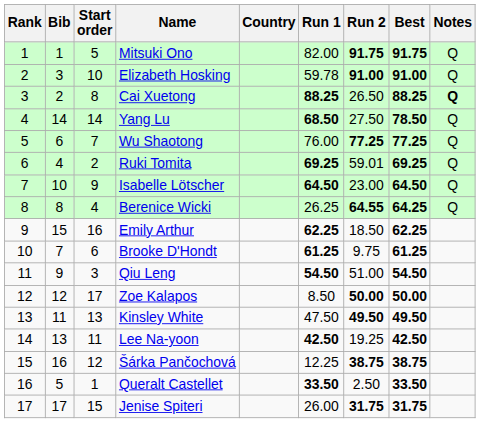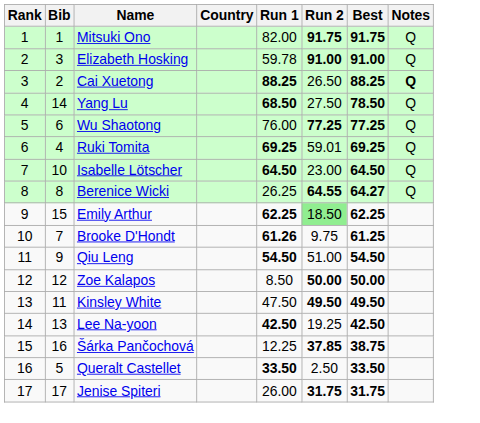 <table class="wikitable sortable" style="text-align:center">
 <tr>
 <th>Rank</th>
 <th>Bib</th>
-<th>Start<br>order</th>
 <th>Name</th>
 <th>Country</th>
 <th>Run 1</th>
 <th>Run 2</th>
 <th>Best</th>
 <th>Notes</th>
 </tr>
 <tr bgcolor=ccffcc>
 <td>1</td>
 <td>1</td>
-<td>5</td>
 <td align=left><a href='#'>Mitsuki Ono</a></td>
 <td align=left></td>
 <td>82.00</td>
 <td><strong>91.75</strong></td>
 <td><strong>91.75</strong></td>
 <td>Q</td>
 </tr>
 <tr bgcolor=ccffcc>
 <td>2</td>
 <td>3</td>
-<td>10</td>
 <td align=left><a href='#'>Elizabeth Hosking</a></td>
 <td align=left></td>
 <td>59.78</td>
 <td><strong>91.00</strong></td>
 <td><strong>91.00</strong></td>
 <td>Q</td>
 </tr>
 <tr bgcolor=ccffcc>
 <td>3</td>
 <td>2</td>
-<td>8</td>
 <td align=left><a href='#'>Cai Xuetong</a></td>
 <td align=left></td>
 <td><strong>88.25</strong></td>
 <td>26.50</td>
 <td><strong>88.25</strong></td>
 <td><strong>Q</strong></td>
 </tr>
 <tr bgcolor=ccffcc>
 <td>4</td>
-<td>14</td>
 <td>14</td>
 <td align=left><a href='#'>Yang Lu</a></td>
 <td align=left></td>
 <td><strong>68.50</strong></td>
 <td>27.50</td>
 <td><strong>78.50</strong></td>
 <td>Q</td>
 </tr>
 <tr bgcolor=ccffcc>
 <td>5</td>
 <td>6</td>
-<td>7</td>
 <td align=left><a href='#'>Wu Shaotong</a></td>
 <td align=left></td>
 <td>76.00</td>
 <td><strong>77.25</strong></td>
 <td><strong>77.25</strong></td>
 <td>Q</td>
 </tr>
 <tr bgcolor=ccffcc>
 <td>6</td>
 <td>4</td>
-<td>2</td>
 <td align=left><a href='#'>Ruki Tomita</a></td>
 <td align=left></td>
 <td><strong>69.25</strong></td>
 <td>59.01</td>
 <td><strong>69.25</strong></td>
 <td>Q</td>
 </tr>
 <tr bgcolor=ccffcc>
 <td>7</td>
 <td>10</td>
-<td>9</td>
 <td align=left><a href='#'>Isabelle Lötscher</a></td>
 <td align=left></td>
 <td><strong>64.50</strong></td>
 <td>23.00</td>
 <td><strong>64.50</strong></td>
 <td>Q</td>
 </tr>
 <tr bgcolor=ccffcc>
 <td>8</td>
 <td>8</td>
-<td>4</td>
 <td align=left><a href='#'>Berenice Wicki</a></td>
 <td align=left></td>
 <td>26.25</td>
 <td><strong>64.55</strong></td>
-<td><strong>64.25</strong></td>
+<td><strong>64.27</strong></td>
 <td>Q</td>
 </tr>
 <tr>
 <td>9</td>
 <td>15</td>
-<td>16</td>
 <td align=left><a href='#'>Emily Arthur</a></td>
 <td align=left></td>
 <td><strong>62.25</strong></td>
-<td>18.50</td>
+<td style="background: lightgreen;">18.50</td>
 <td><strong>62.25</strong></td>
 <td></td>
 </tr>
 <tr>
 <td>10</td>
 <td>7</td>
-<td>6</td>
 <td align=left><a href='#'>Brooke D'Hondt</a></td>
 <td align=left></td>
-<td><strong>61.25</strong></td>
+<td><strong>61.26</strong></td>
 <td>9.75</td>
 <td><strong>61.25</strong></td>
 <td></td>
 </tr>
 <tr>
 <td>11</td>
 <td>9</td>
-<td>3</td>
 <td align=left><a href='#'>Qiu Leng</a></td>
 <td align=left></td>
 <td><strong>54.50</strong></td>
 <td>51.00</td>
 <td><strong>54.50</strong></td>
 <td></td>
 </tr>
 <tr>
 <td>12</td>
 <td>12</td>
-<td>17</td>
 <td align=left><a href='#'>Zoe Kalapos</a></td>
 <td align=left></td>
 <td>8.50</td>
 <td><strong>50.00</strong></td>
 <td><strong>50.00</strong></td>
 <td></td>
 </tr>
 <tr>
 <td>13</td>
 <td>11</td>
-<td>13</td>
 <td align=left><a href='#'>Kinsley White</a></td>
 <td align=left></td>
 <td>47.50</td>
 <td><strong>49.50</strong></td>
 <td><strong>49.50</strong></td>
 <td></td>
 </tr>
 <tr>
 <td>14</td>
 <td>13</td>
-<td>11</td>
 <td align=left><a href='#'>Lee Na-yoon</a></td>
 <td align=left></td>
 <td><strong>42.50</strong></td>
 <td>19.25</td>
 <td><strong>42.50</strong></td>
 <td></td>
 </tr>
 <tr>
 <td>15</td>
 <td>16</td>
-<td>12</td>
 <td align=left><a href='#'>Šárka Pančochová</a></td>
 <td align=left></td>
 <td>12.25</td>
-<td><strong>38.75</strong></td>
+<td><strong>37.85</strong></td>
 <td><strong>38.75</strong></td>
 <td></td>
 </tr>
 <tr>
 <td>16</td>
 <td>5</td>
-<td>1</td>
 <td align=left><a href='#'>Queralt Castellet</a></td>
 <td align=left></td>
 <td><strong>33.50</strong></td>
 <td>2.50</td>
 <td><strong>33.50</strong></td>
 <td></td>
 </tr>
 <tr>
 <td>17</td>
 <td>17</td>
-<td>15</td>
 <td align=left><a href='#'>Jenise Spiteri</a></td>
 <td align=left></td>
 <td>26.00</td>
 <td><strong>31.75</strong></td>
 <td><strong>31.75</strong></td>
 <td></td>
 </tr>
 </table>
